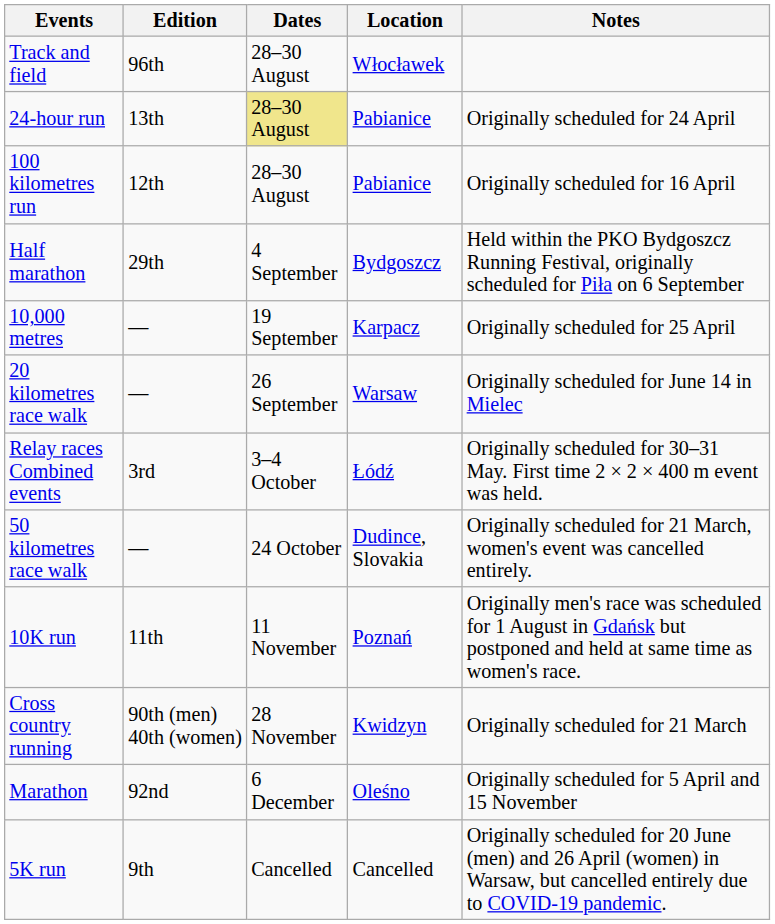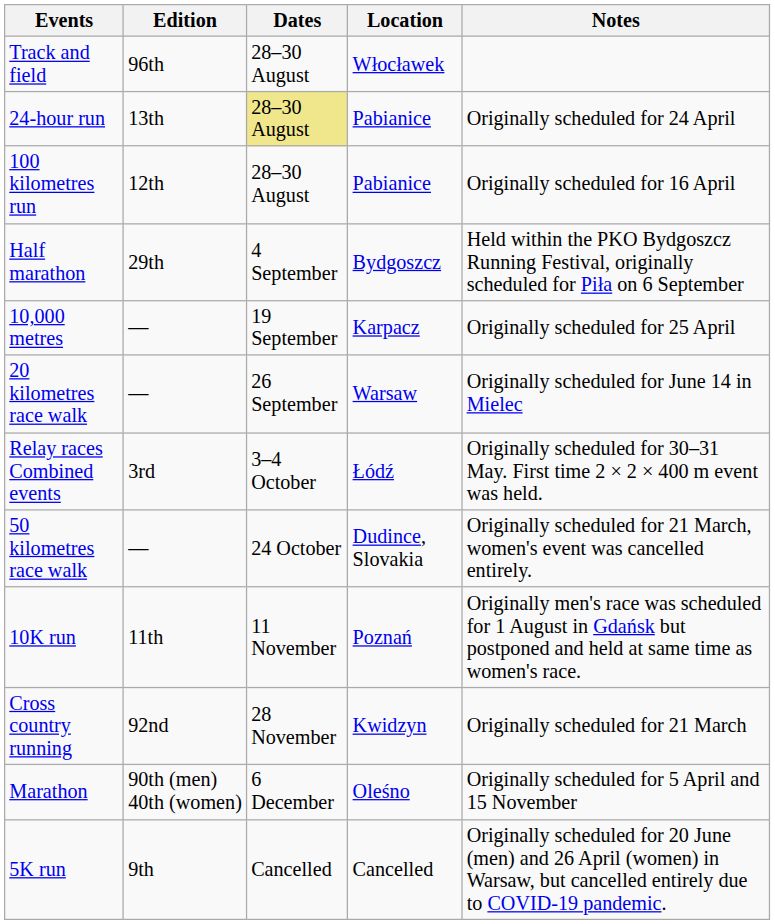 <table class=wikitable>
 <tr>
 <th>Events</th>
 <th>Edition</th>
 <th>Dates</th>
 <th>Location</th>
 <th>Notes</th>
 </tr>
 <tr>
 <td><a href='#'>Track and field</a></td>
 <td>96th</td>
 <td>28–30 August</td>
 <td><a href='#'>Włocławek</a></td>
 </tr>
 <tr>
 <td><a href='#'>24-hour run</a></td>
 <td>13th</td>
 <td style="background: khaki;">28–30 August</td>
 <td><a href='#'>Pabianice</a></td>
 <td>Originally scheduled for 24 April</td>
 </tr>
 <tr>
 <td><a href='#'>100 kilometres run</a></td>
 <td>12th</td>
 <td>28–30 August</td>
 <td><a href='#'>Pabianice</a></td>
 <td>Originally scheduled for 16 April</td>
 </tr>
 <tr>
 <td><a href='#'>Half marathon</a></td>
 <td>29th</td>
 <td>4 September</td>
 <td><a href='#'>Bydgoszcz</a></td>
 <td>Held within the PKO Bydgoszcz Running Festival, originally scheduled for <a href='#'>Piła</a> on 6 September</td>
 </tr>
 <tr>
 <td><a href='#'>10,000 metres</a></td>
 <td>—</td>
 <td>19 September</td>
 <td><a href='#'>Karpacz</a></td>
 <td>Originally scheduled for 25 April</td>
 </tr>
 <tr>
 <td><a href='#'>20 kilometres race walk</a></td>
 <td>—</td>
 <td>26 September</td>
 <td><a href='#'>Warsaw</a></td>
 <td>Originally scheduled for June 14 in <a href='#'>Mielec</a></td>
 </tr>
 <tr>
 <td><a href='#'>Relay races</a><br><a href='#'>Combined events</a></td>
 <td>3rd</td>
 <td>3–4 October</td>
 <td><a href='#'>Łódź</a></td>
 <td>Originally scheduled for 30–31 May. First time 2 × 2 × 400 m event was held.</td>
 </tr>
 <tr>
 <td><a href='#'>50 kilometres race walk</a></td>
 <td>—</td>
 <td>24 October</td>
 <td><a href='#'>Dudince</a>, Slovakia</td>
 <td>Originally scheduled for 21 March, women's event was cancelled entirely.</td>
 </tr>
 <tr>
 <td><a href='#'>10K run</a></td>
 <td>11th</td>
 <td>11 November</td>
 <td><a href='#'>Poznań</a></td>
 <td>Originally men's race was scheduled for 1 August in <a href='#'>Gdańsk</a> but postponed and held at same time as women's race.</td>
 </tr>
 <tr>
 <td><a href='#'>Cross country running</a></td>
-<td>90th (men)<br>40th (women)</td>
+<td>92nd</td>
 <td>28 November</td>
 <td><a href='#'>Kwidzyn</a></td>
 <td>Originally scheduled for 21 March</td>
 </tr>
 <tr>
 <td><a href='#'>Marathon</a></td>
-<td>92nd</td>
+<td>90th (men)<br>40th (women)</td>
 <td>6 December</td>
 <td><a href='#'>Oleśno</a></td>
 <td>Originally scheduled for 5 April and 15 November</td>
 </tr>
 <tr>
 <td><a href='#'>5K run</a></td>
 <td>9th</td>
 <td>Cancelled</td>
 <td>Cancelled</td>
 <td>Originally scheduled for 20 June (men) and 26 April (women) in Warsaw, but cancelled entirely due to <a href='#'>COVID-19 pandemic</a>.</td>
 </tr>
 </table>
